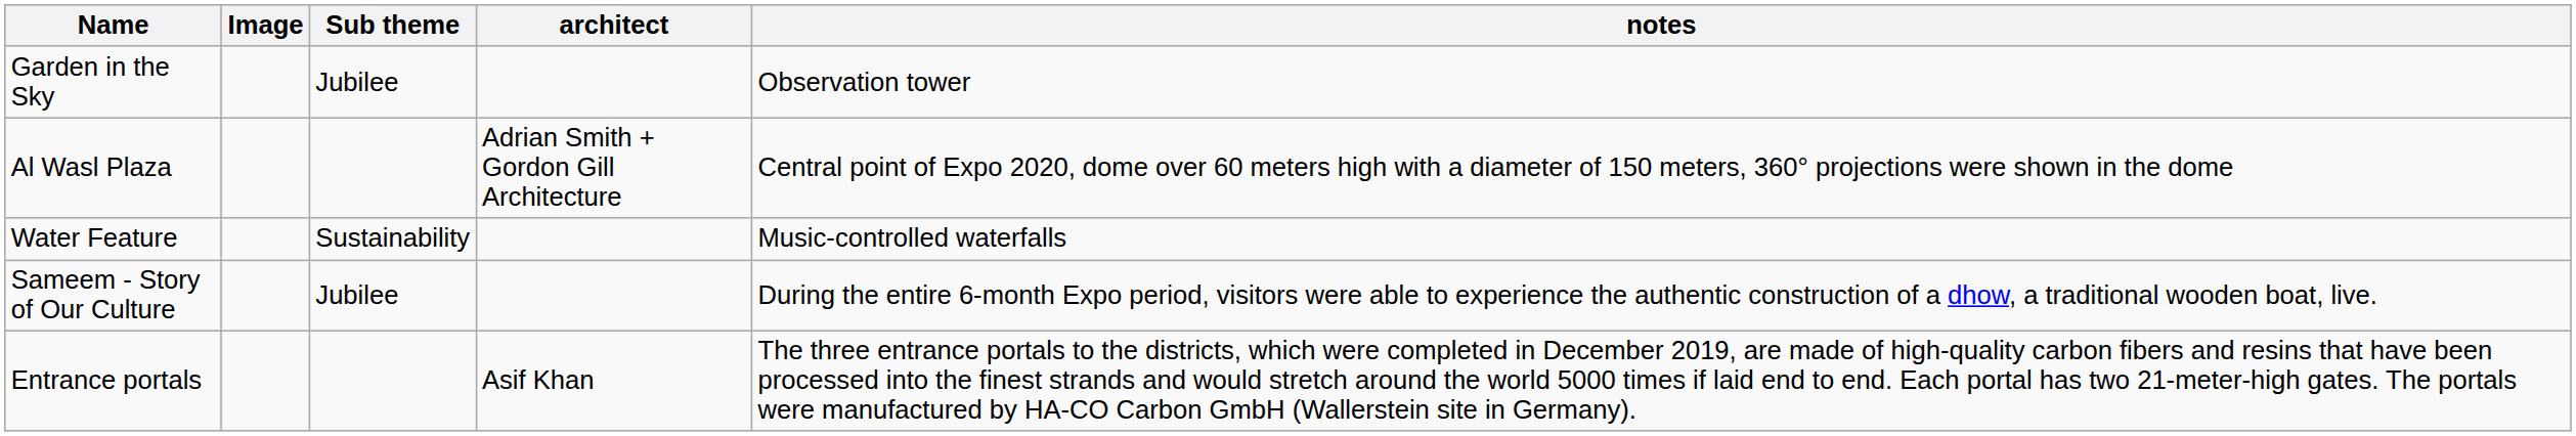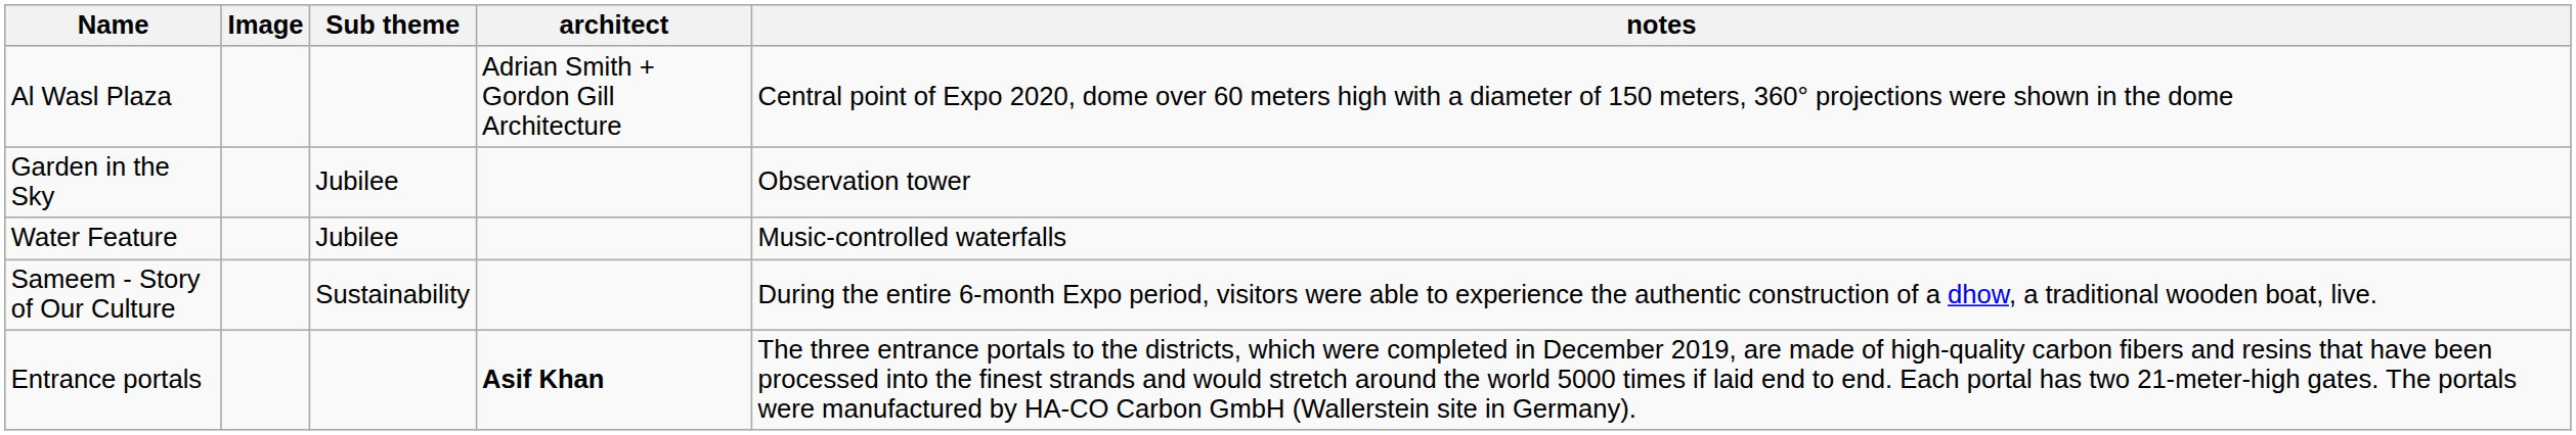 <table class="sortable wikitable">
 <tr style="background:#ececec;">
 <th>Name</th>
 <th>Image</th>
 <th>Sub theme</th>
 <th>architect</th>
 <th>notes</th>
 </tr>
 <tr>
+<td>Al Wasl Plaza</td>
+<td></td>
+<td></td>
+<td>Adrian Smith + Gordon Gill Architecture</td>
+<td>Central point of Expo 2020, dome over 60 meters high with a diameter of 150 meters, 360° projections were shown in the dome</td>
+</tr>
+<tr>
 <td>Garden in the Sky</td>
 <td></td>
 <td>Jubilee</td>
 <td></td>
 <td>Observation tower</td>
 </tr>
 <tr>
-<td>Al Wasl Plaza</td>
-<td></td>
-<td></td>
-<td>Adrian Smith + Gordon Gill Architecture</td>
-<td>Central point of Expo 2020, dome over 60 meters high with a diameter of 150 meters, 360° projections were shown in the dome</td>
-</tr>
-<tr>
 <td>Water Feature</td>
 <td></td>
-<td>Sustainability</td>
+<td>Jubilee</td>
 <td></td>
 <td>Music-controlled waterfalls</td>
 </tr>
 <tr>
 <td>Sameem - Story of Our Culture</td>
 <td></td>
-<td>Jubilee</td>
+<td>Sustainability</td>
 <td></td>
 <td>During the entire 6-month Expo period, visitors were able to experience the authentic construction of a <a href='#'>dhow</a>, a traditional wooden boat, live.</td>
 </tr>
 <tr>
 <td>Entrance portals</td>
 <td></td>
 <td></td>
-<td>Asif Khan</td>
+<td><strong>Asif Khan</strong></td>
 <td>The three entrance portals to the districts, which were completed in December 2019, are made of high-quality carbon fibers and resins that have been processed into the finest strands and would stretch around the world 5000 times if laid end to end. Each portal has two 21-meter-high gates. The portals were manufactured by HA-CO Carbon GmbH (Wallerstein site in Germany).</td>
 </tr>
 </table>
